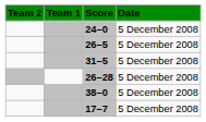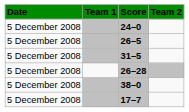 <table class="wikitable" style="margin:0.5em auto; font-size:95%">
 <tr bgcolor="#008B00">
-<td><strong>Team 2</strong></td>
+<td><strong>Date</strong></td>
 <td><strong>Team 1</strong></td>
 <td><strong>Score</strong></td>
-<td><strong>Date</strong></td>
+<td><strong>Team 2</strong></td>
 </tr>
 <tr>
-<td></td>
+<td>5 December 2008</td>
 <td bgcolor="silver"><strong></strong></td>
 <td bgcolor="silver"><strong>24–0</strong></td>
-<td>5 December 2008</td>
+<td></td>
 </tr>
 <tr>
-<td></td>
+<td>5 December 2008</td>
 <td bgcolor="silver"><strong></strong></td>
 <td bgcolor="silver"><strong>26–5</strong></td>
-<td>5 December 2008</td>
+<td></td>
 </tr>
 <tr>
-<td></td>
+<td>5 December 2008</td>
 <td bgcolor="silver"><strong></strong></td>
 <td bgcolor="silver"><strong>31–5</strong></td>
-<td>5 December 2008</td>
+<td></td>
 </tr>
 <tr>
-<td bgcolor="silver"><strong></strong></td>
+<td>5 December 2008</td>
 <td></td>
 <td bgcolor="silver"><strong>26–28</strong></td>
-<td>5 December 2008</td>
+<td bgcolor="silver"><strong></strong></td>
 </tr>
 <tr>
-<td></td>
+<td>5 December 2008</td>
 <td bgcolor="silver"><strong></strong></td>
 <td bgcolor="silver"><strong>38–0</strong></td>
-<td>5 December 2008</td>
+<td></td>
 </tr>
 <tr>
-<td></td>
+<td>5 December 2008</td>
 <td bgcolor="silver"><strong></strong></td>
 <td bgcolor="silver"><strong>17–7</strong></td>
-<td>5 December 2008</td>
+<td></td>
 </tr>
 </table>
